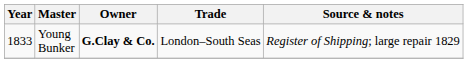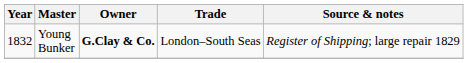 <table class=" wikitable">
 <tr>
 <th>Year</th>
 <th>Master</th>
 <th>Owner</th>
 <th>Trade</th>
 <th>Source & notes</th>
 </tr>
 <tr>
-<td>1833</td>
+<td>1832</td>
 <td>Young<br>Bunker</td>
 <td><strong>G.Clay & Co.</strong></td>
 <td>London–South Seas</td>
 <td><em>Register of Shipping</em>; large repair 1829</td>
 </tr>
 <tr>
 </tr>
 </table>
